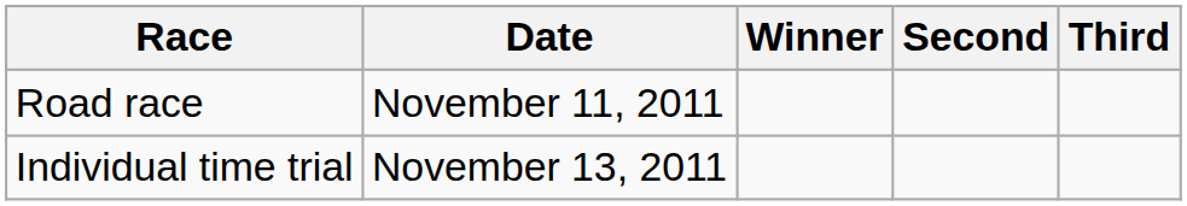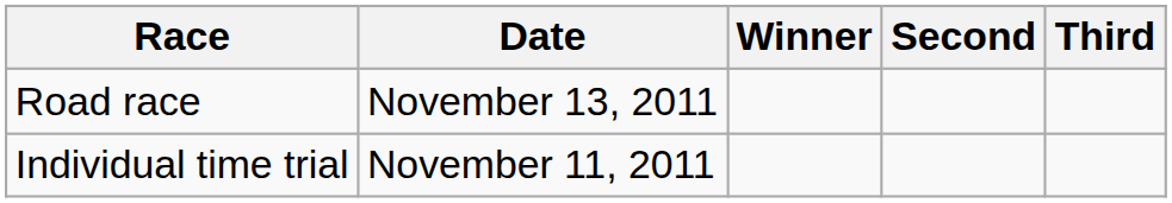 <table class="wikitable">
 <tr>
 <th>Race</th>
 <th>Date</th>
 <th>Winner</th>
 <th>Second</th>
 <th>Third</th>
 </tr>
 <tr>
 <td>Road race</td>
-<td>November 11, 2011</td>
+<td>November 13, 2011</td>
 <td></td>
 <td></td>
 <td></td>
 </tr>
 <tr>
 <td>Individual time trial</td>
-<td>November 13, 2011</td>
+<td>November 11, 2011</td>
 <td></td>
 <td></td>
 <td></td>
 </tr>
 </table>
